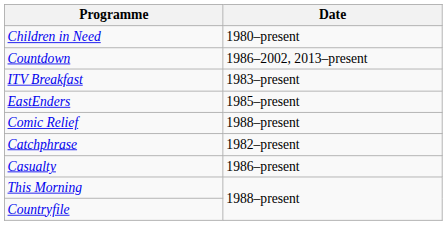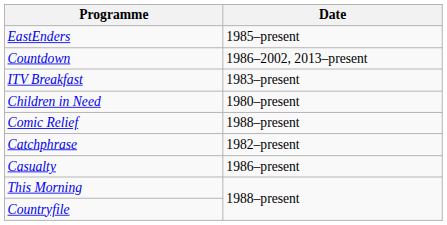 <table class="wikitable">
 <tr>
 <th width=250>Programme</th>
 <th width=250>Date</th>
 </tr>
 <tr>
-<td><em><a href='#'>Children in Need</a></em></td>
-<td>1980–present</td>
+<td><em><a href='#'>EastEnders</a></em></td>
+<td>1985–present</td>
 </tr>
 <tr>
 <td><em><a href='#'>Countdown</a></em></td>
 <td>1986–2002, 2013–present</td>
 </tr>
 <tr>
 <td><em><a href='#'>ITV Breakfast</a></em></td>
 <td>1983–present</td>
 </tr>
 <tr>
-<td><em><a href='#'>EastEnders</a></em></td>
-<td>1985–present</td>
+<td><em><a href='#'>Children in Need</a></em></td>
+<td>1980–present</td>
 </tr>
 <tr>
 <td><em><a href='#'>Comic Relief</a></em></td>
 <td>1988–present</td>
 </tr>
 <tr>
 <td><em><a href='#'>Catchphrase</a></em></td>
 <td>1982–present</td>
 </tr>
 <tr>
 <td><em><a href='#'>Casualty</a></em></td>
 <td>1986–present</td>
 </tr>
 <tr>
 <td><em><a href='#'>This Morning</a></em></td>
 <td rowspan="2">1988–present</td>
 </tr>
 <tr>
 <td><em><a href='#'>Countryfile</a></em></td>
 </tr>
 </table>
